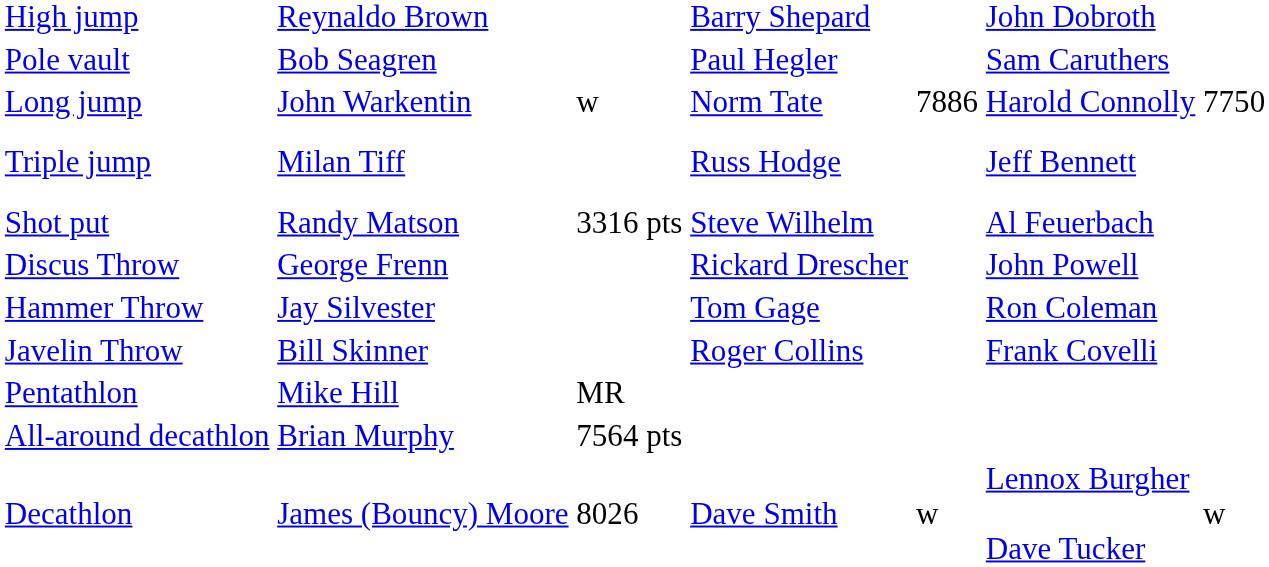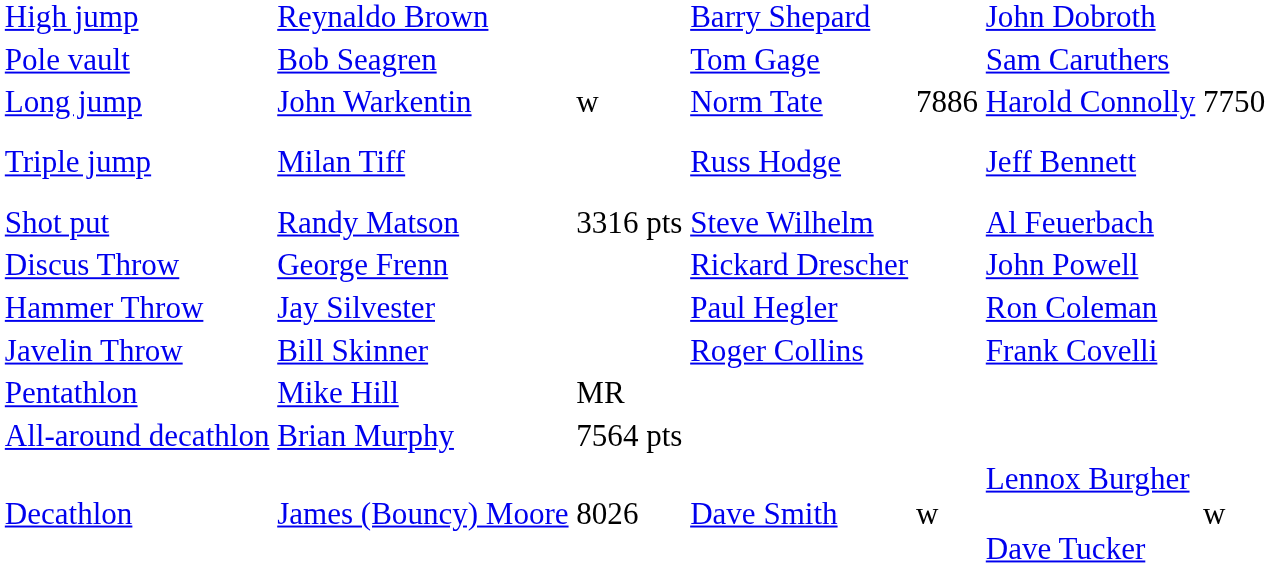 <table>
 <tr>
 <td><a href='#'>High jump</a></td>
 <td><a href='#'>Reynaldo Brown</a></td>
 <td></td>
 <td><a href='#'>Barry Shepard</a></td>
 <td></td>
 <td><a href='#'>John Dobroth</a></td>
 <td></td>
 </tr>
 <tr>
 <td><a href='#'>Pole vault</a></td>
 <td><a href='#'>Bob Seagren</a></td>
 <td></td>
-<td><a href='#'>Paul Hegler</a></td>
+<td><a href='#'>Tom Gage</a></td>
 <td></td>
 <td><a href='#'>Sam Caruthers</a></td>
 <td></td>
 </tr>
 <tr>
 <td><a href='#'>Long jump</a></td>
 <td><a href='#'>John Warkentin</a></td>
 <td>w</td>
 <td><a href='#'>Norm Tate</a></td>
 <td>7886</td>
 <td><a href='#'>Harold Connolly</a></td>
 <td>7750</td>
 </tr>
 <tr>
 <td><a href='#'>Triple jump</a></td>
 <td><a href='#'>Milan Tiff</a></td>
 <td></td>
 <td><a href='#'>Russ Hodge</a></td>
 <td></td>
 <td><a href='#'>Jeff Bennett</a></td>
 <td><br><br></td>
 </tr>
 <tr>
 <td><a href='#'>Shot put</a></td>
 <td><a href='#'>Randy Matson</a></td>
 <td>3316 pts</td>
 <td><a href='#'>Steve Wilhelm</a></td>
 <td></td>
 <td><a href='#'>Al Feuerbach</a></td>
 <td></td>
 </tr>
 <tr>
 <td><a href='#'>Discus Throw</a></td>
 <td><a href='#'>George Frenn</a></td>
 <td></td>
 <td><a href='#'>Rickard Drescher</a></td>
 <td></td>
 <td><a href='#'>John Powell</a></td>
 <td></td>
 </tr>
 <tr>
 <td><a href='#'>Hammer Throw</a></td>
 <td><a href='#'>Jay Silvester</a></td>
 <td></td>
-<td><a href='#'>Tom Gage</a></td>
+<td><a href='#'>Paul Hegler</a></td>
 <td></td>
 <td><a href='#'>Ron Coleman</a></td>
 <td></td>
 </tr>
 <tr>
 <td><a href='#'>Javelin Throw</a></td>
 <td><a href='#'>Bill Skinner</a></td>
 <td></td>
 <td><a href='#'>Roger Collins</a></td>
 <td></td>
 <td><a href='#'>Frank Covelli</a></td>
 <td></td>
 </tr>
 <tr>
 <td><a href='#'>Pentathlon</a></td>
 <td><a href='#'>Mike Hill</a></td>
 <td>	MR</td>
 <td></td>
 <td></td>
 <td></td>
 <td></td>
 </tr>
 <tr>
 <td><a href='#'>All-around decathlon</a></td>
 <td><a href='#'>Brian Murphy</a></td>
 <td>7564 pts</td>
 <td></td>
 <td></td>
 <td></td>
 <td></td>
 </tr>
 <tr>
 <td><a href='#'>Decathlon</a></td>
 <td><a href='#'>James (Bouncy) Moore</a></td>
 <td>8026</td>
 <td><a href='#'>Dave Smith</a></td>
 <td>w</td>
 <td><a href='#'>Lennox Burgher</a><br><br><a href='#'>Dave Tucker</a></td>
 <td> w</td>
 </tr>
 </table>
